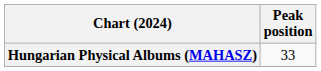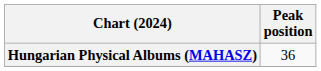 <table class="wikitable sortable plainrowheaders" style="text-align:center">
 <tr>
 <th scope="col">Chart (2024)</th>
 <th scope="col">Peak<br>position</th>
 </tr>
 <tr>
 <th scope="row">Hungarian Physical Albums (<a href='#'>MAHASZ</a>)</th>
-<td>33</td>
+<td>36</td>
 </tr>
 <tr>
 </tr>
 </table>
